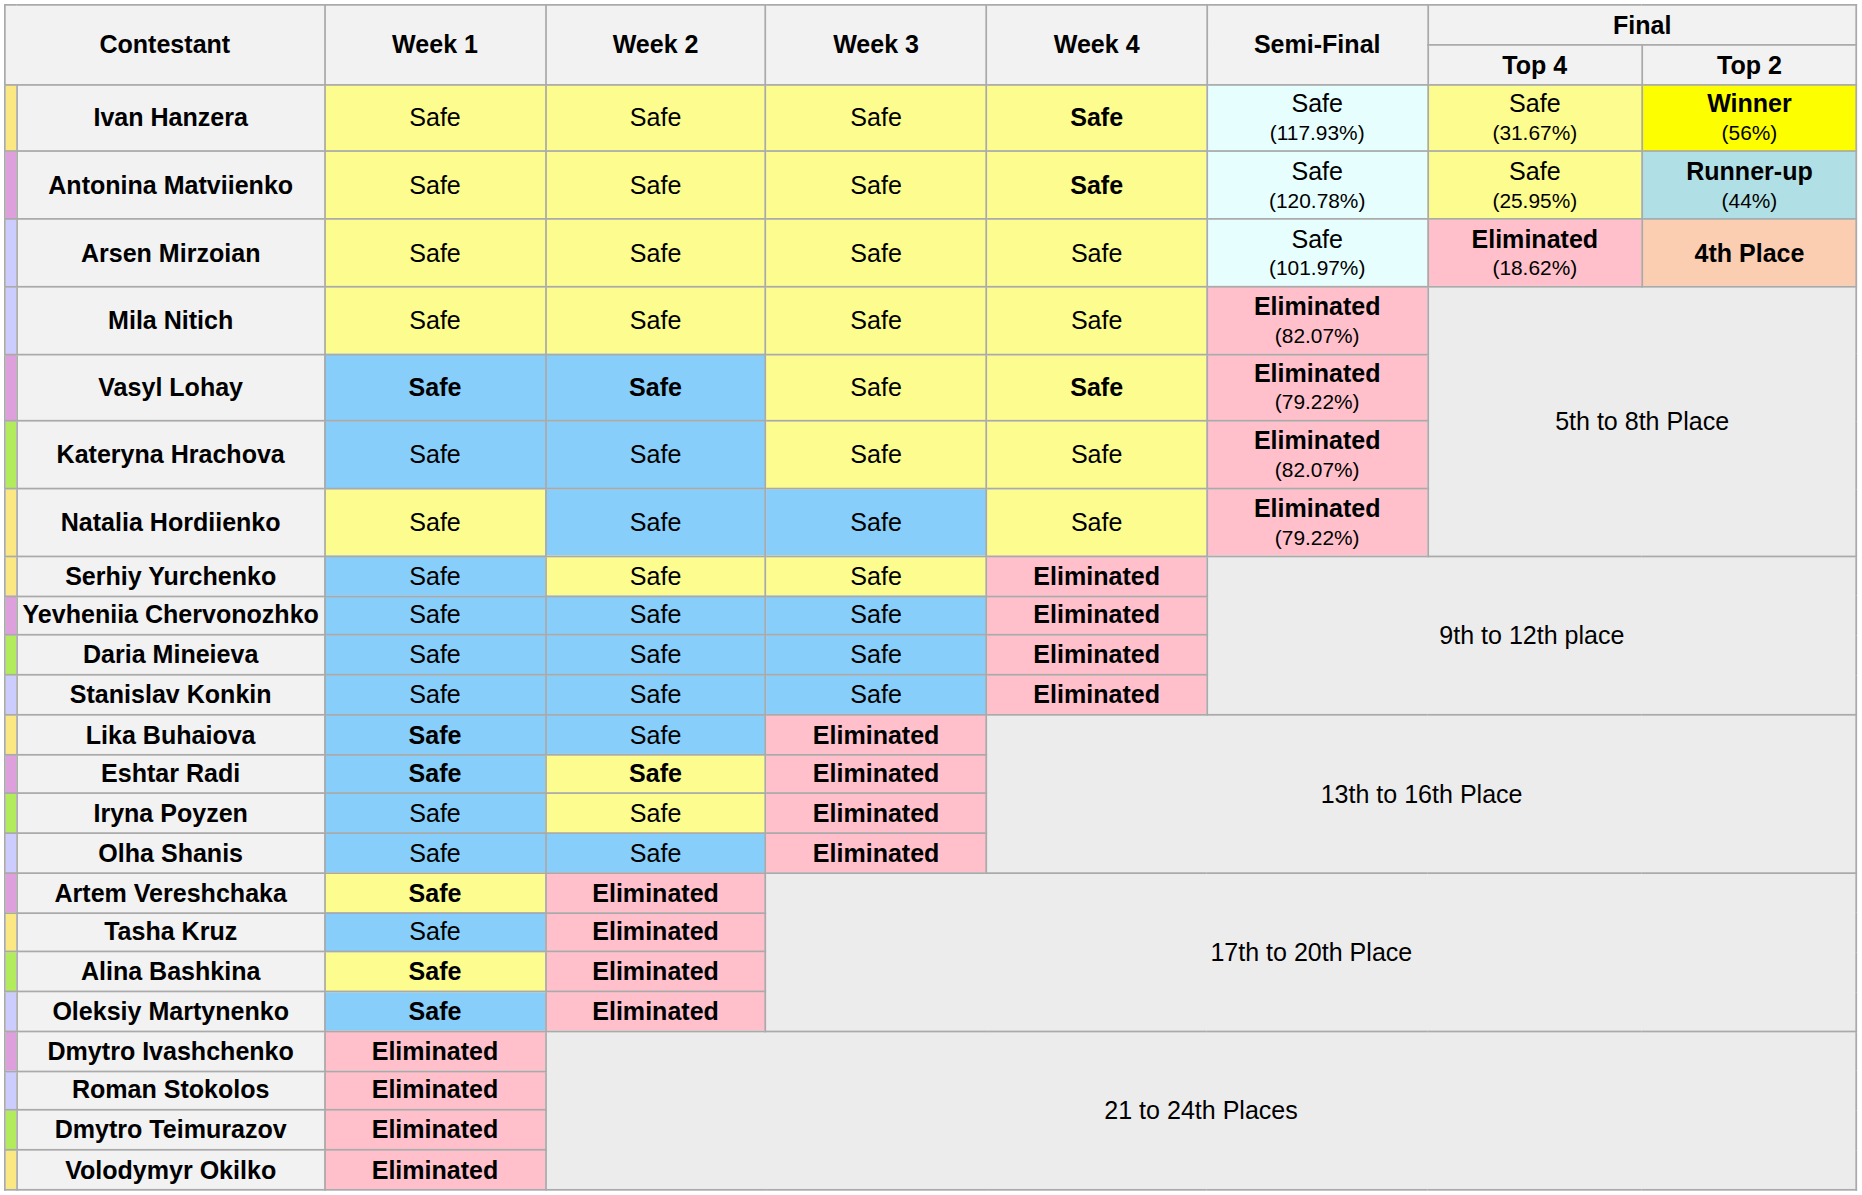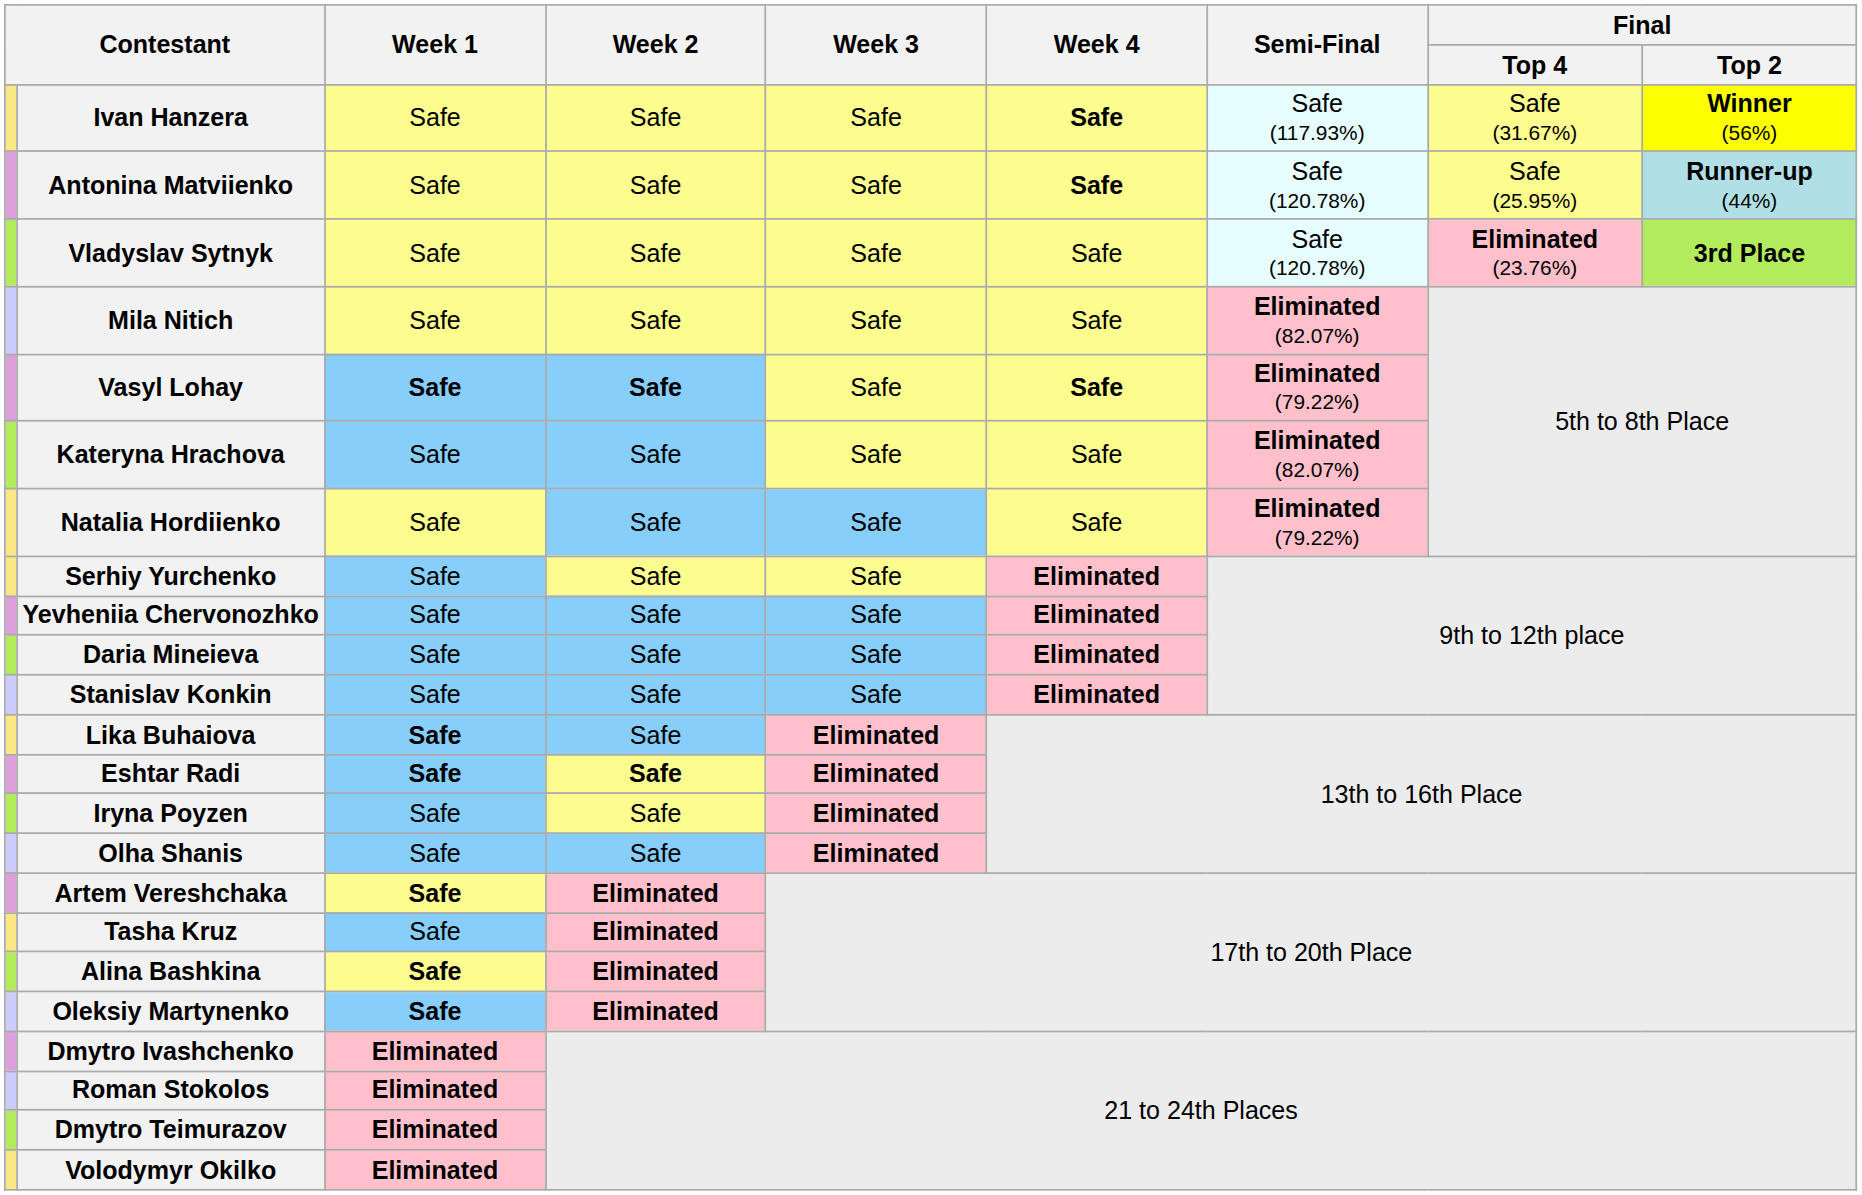 <table class="wikitable" style="font-size:90%; text-align:center">
 <tr>
 <th rowspan=2 colspan=2>Contestant</th>
 <th width="120" rowspan=2>Week 1</th>
 <th width="120" rowspan=2>Week 2</th>
 <th width="120" rowspan=2>Week 3</th>
 <th width="120" rowspan=2>Week 4</th>
 <th width="120" rowspan=2>Semi-Final</th>
 <th width="240" colspan=2>Final</th>
 </tr>
 <tr>
 <th width="100">Top 4</th>
 <th width="100">Top 2</th>
 </tr>
 <tr>
 <td style="background:#FCE883;"></td>
 <th>Ivan Hanzera</th>
 <td style="background:#fdfc8f;">Safe</td>
 <td style="background:#fdfc8f;">Safe</td>
 <td style="background:#fdfc8f;">Safe</td>
 <td style="background:#fdfc8f;"><strong>Safe</strong></td>
 <td style="background:#E7FEFF;">Safe <br><small>(117.93%)</small></td>
 <td style="background:#fdfc8f;">Safe <br><small>(31.67%)</small></td>
 <td style="background:#FDFF00;" colspan="1"><strong>Winner</strong><br><small>(56%)</small></td>
 </tr>
 <tr>
 <td style="background:#dda0dd;"></td>
 <th>Antonina Matviienko</th>
 <td style="background:#fdfc8f;">Safe</td>
 <td style="background:#fdfc8f;">Safe</td>
 <td style="background:#fdfc8f;">Safe</td>
 <td style="background:#fdfc8f;"><strong>Safe</strong></td>
 <td style="background:#E7FEFF;">Safe <br><small>(120.78%)</small></td>
 <td style="background:#fdfc8f;">Safe <br><small>(25.95%)</small></td>
 <td style="background:#B0E0E6;" colspan="1"><strong>Runner-up</strong><br><small>(44%)</small></td>
 </tr>
 <tr>
-<td style="background:#ccf;"></td>
-<th>Arsen Mirzoian</th>
+<td style="background:#B2EC5D;"></td>
+<th>Vladyslav Sytnyk</th>
 <td style="background:#fdfc8f;">Safe</td>
 <td style="background:#fdfc8f;">Safe</td>
 <td style="background:#fdfc8f;">Safe</td>
 <td style="background:#fdfc8f;">Safe</td>
-<td style="background:#E7FEFF;">Safe <br><small>(101.97%)</small></td>
-<td style="background:pink;"><strong>Eliminated</strong> <br><small>(18.62%)</small></td>
-<td style="background:#FBCEB1;" colspan="1"><strong>4th Place</strong></td>
+<td style="background:#E7FEFF;">Safe <br><small>(120.78%)</small></td>
+<td style="background:pink;"><strong>Eliminated</strong> <br><small>(23.76%)</small></td>
+<td style="background:#B2EC5D;" colspan="1"><strong>3rd Place</strong></td>
 </tr>
 <tr>
 <td style="background:#ccf;"></td>
 <th>Mila Nitich</th>
 <td style="background:#fdfc8f;">Safe</td>
 <td style="background:#fdfc8f;">Safe</td>
 <td style="background:#fdfc8f;">Safe</td>
 <td style="background:#fdfc8f;">Safe</td>
 <td style="background:pink;"><strong>Eliminated</strong> <br><small>(82.07%)</small></td>
 <td style="background:#ececec;" colspan="2" rowspan="4">5th to 8th Place</td>
 </tr>
 <tr>
 <td style="background:#dda0dd;"></td>
 <th>Vasyl Lohay</th>
 <td style="background:lightskyblue;"><strong>Safe</strong></td>
 <td style="background:lightskyblue;"><strong>Safe</strong></td>
 <td style="background:#fdfc8f;">Safe</td>
 <td style="background:#fdfc8f;"><strong>Safe</strong></td>
 <td style="background:pink;"><strong>Eliminated</strong> <br><small>(79.22%)</small></td>
 </tr>
 <tr>
 <td style="background:#B2EC5D;"></td>
 <th>Kateryna Hrachova</th>
 <td style="background:lightskyblue;">Safe</td>
 <td style="background:lightskyblue;">Safe</td>
 <td style="background:#fdfc8f;">Safe</td>
 <td style="background:#fdfc8f;">Safe</td>
 <td style="background:pink;"><strong>Eliminated</strong> <br><small>(82.07%)</small></td>
 </tr>
 <tr>
 <td style="background:#FCE883;"></td>
 <th>Natalia Hordiienko</th>
 <td style="background:#fdfc8f;">Safe</td>
 <td style="background:lightskyblue;">Safe</td>
 <td style="background:lightskyblue;">Safe</td>
 <td style="background:#fdfc8f;">Safe</td>
 <td style="background:pink;"><strong>Eliminated</strong> <br><small>(79.22%)</small></td>
 </tr>
 <tr>
 <td style="background:#FCE883;"></td>
 <th>Serhiy Yurchenko</th>
 <td style="background:lightskyblue;">Safe</td>
 <td style="background:#fdfc8f;">Safe</td>
 <td style="background:#fdfc8f;">Safe</td>
 <td style="background:pink;"><strong>Eliminated</strong></td>
 <td style="background:#ececec;" colspan="3" rowspan="4">9th to 12th place</td>
 </tr>
 <tr>
 <td style="background:#dda0dd;"></td>
 <th>Yevheniia Chervonozhko</th>
 <td style="background:lightskyblue;">Safe</td>
 <td style="background:lightskyblue;">Safe</td>
 <td style="background:lightskyblue;">Safe</td>
 <td style="background:pink;"><strong>Eliminated</strong></td>
 </tr>
 <tr>
 <td style="background:#B2EC5D;"></td>
 <th>Daria Mineieva</th>
 <td style="background:lightskyblue;">Safe</td>
 <td style="background:lightskyblue;">Safe</td>
 <td style="background:lightskyblue;">Safe</td>
 <td style="background:pink;"><strong>Eliminated</strong></td>
 </tr>
 <tr>
 <td style="background:#ccf;"></td>
 <th>Stanislav Konkin</th>
 <td style="background:lightskyblue;">Safe</td>
 <td style="background:lightskyblue;">Safe</td>
 <td style="background:lightskyblue;">Safe</td>
 <td style="background:pink;"><strong>Eliminated</strong></td>
 </tr>
 <tr>
 <td style="background:#FCE883;"></td>
 <th>Lika Buhaiova</th>
 <td style="background:lightskyblue;"><strong>Safe</strong></td>
 <td style="background:lightskyblue;">Safe</td>
 <td style="background:pink;"><strong>Eliminated</strong></td>
 <td style="background:#ececec;" colspan="4" rowspan="4">13th to 16th Place</td>
 </tr>
 <tr>
 <td style="background:#dda0dd;"></td>
 <th>Eshtar Radi</th>
 <td style="background:lightskyblue;"><strong>Safe</strong></td>
 <td style="background:#fdfc8f;"><strong>Safe</strong></td>
 <td style="background:pink;"><strong>Eliminated</strong></td>
 </tr>
 <tr>
 <td style="background:#B2EC5D;"></td>
 <th>Iryna Poyzen</th>
 <td style="background:lightskyblue;">Safe</td>
 <td style="background:#fdfc8f;">Safe</td>
 <td style="background:pink;"><strong>Eliminated</strong></td>
 </tr>
 <tr>
 <td style="background:#ccf;"></td>
 <th>Olha Shanis</th>
 <td style="background:lightskyblue;">Safe</td>
 <td style="background:lightskyblue;">Safe</td>
 <td style="background:pink;"><strong>Eliminated</strong></td>
 </tr>
 <tr>
 <td style="background:#dda0dd;"></td>
 <th>Artem Vereshchaka</th>
 <td style="background:#fdfc8f;"><strong>Safe</strong></td>
 <td style="background:pink;"><strong>Eliminated</strong></td>
 <td style="background:#ececec;" colspan="5" rowspan="4">17th to 20th Place</td>
 </tr>
 <tr>
 <td style="background:#FCE883;"></td>
 <th>Tasha Kruz</th>
 <td style="background:lightskyblue;">Safe</td>
 <td style="background:pink;"><strong>Eliminated</strong></td>
 </tr>
 <tr>
 <td style="background:#B2EC5D;"></td>
 <th>Alina Bashkina</th>
 <td style="background:#fdfc8f;"><strong>Safe</strong></td>
 <td style="background:pink;"><strong>Eliminated</strong></td>
 </tr>
 <tr>
 <td style="background:#ccf;"></td>
 <th>Oleksiy Martynenko</th>
 <td style="background:lightskyblue;"><strong>Safe</strong></td>
 <td style="background:pink;"><strong>Eliminated</strong></td>
 </tr>
 <tr>
 <td style="background:#dda0dd;"></td>
 <th>Dmytro Ivashchenko</th>
 <td style="background:pink;"><strong>Eliminated</strong></td>
 <td style="background:#ececec;" colspan="6" rowspan="4">21 to 24th Places</td>
 </tr>
 <tr>
 <td style="background:#ccf;"></td>
 <th>Roman Stokolos</th>
 <td style="background:pink;"><strong>Eliminated</strong></td>
 </tr>
 <tr>
 <td style="background:#B2EC5D;"></td>
 <th>Dmytro Teimurazov</th>
 <td style="background:pink;"><strong>Eliminated</strong></td>
 </tr>
 <tr>
 <td style="background:#FCE883;"></td>
 <th>Volodymyr Okilko</th>
 <td style="background:pink;"><strong>Eliminated</strong></td>
 </tr>
 </table>
